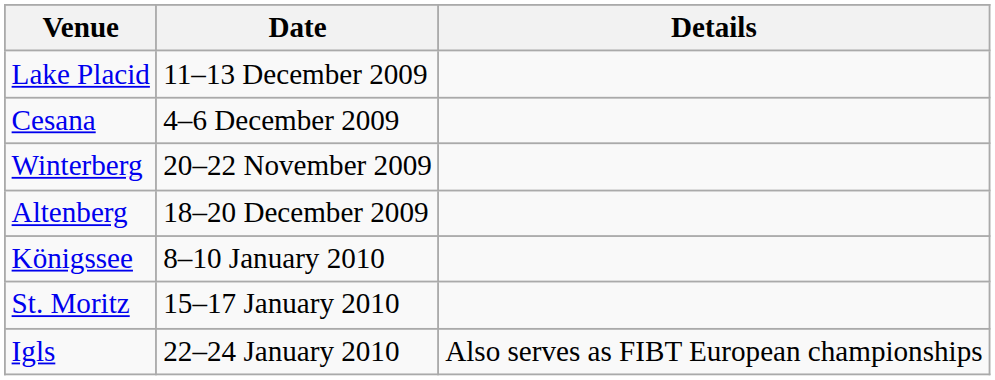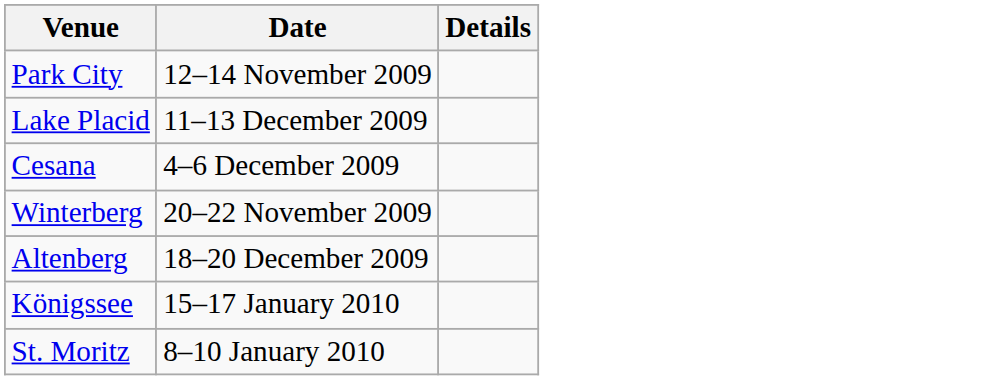 <table class= wikitable>
 <tr>
 <th>Venue</th>
 <th>Date</th>
 <th>Details</th>
+</tr>
+<tr>
+<td><a href='#'>Park City</a></td>
+<td>12–14 November 2009</td>
+<td></td>
 </tr>
 <tr>
 <td><a href='#'>Lake Placid</a></td>
 <td>11–13 December 2009</td>
 <td></td>
 </tr>
 <tr>
 <td><a href='#'>Cesana</a></td>
 <td>4–6 December 2009</td>
 <td></td>
 </tr>
 <tr>
 <td><a href='#'>Winterberg</a></td>
 <td>20–22 November 2009</td>
 <td></td>
 </tr>
 <tr>
 <td><a href='#'>Altenberg</a></td>
 <td>18–20 December 2009</td>
 <td></td>
 </tr>
 <tr>
 <td><a href='#'>Königssee</a></td>
-<td>8–10 January 2010</td>
+<td>15–17 January 2010</td>
 <td></td>
 </tr>
 <tr>
 <td><a href='#'>St. Moritz</a></td>
-<td>15–17 January 2010</td>
+<td>8–10 January 2010</td>
 <td></td>
 </tr>
-<tr>
-<td><a href='#'>Igls</a></td>
-<td>22–24 January 2010</td>
-<td>Also serves as FIBT European championships</td>
-</tr>
 </table>
